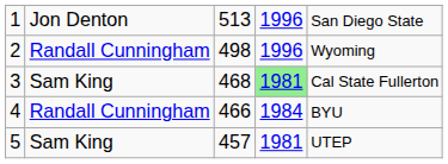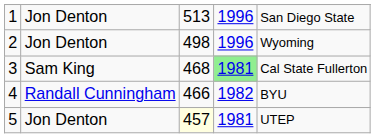 <table class="wikitable">
 <tr>
 </tr>
 <tr>
 <td>1</td>
 <td>Jon Denton</td>
 <td><abbr>513</abbr></td>
 <td><a href='#'>1996</a></td>
 <td style="font-size:80%;">San Diego State</td>
 </tr>
 <tr>
 <td>2</td>
-<td><a href='#'>Randall Cunningham</a></td>
+<td>Jon Denton</td>
 <td><abbr>498</abbr></td>
 <td><a href='#'>1996</a></td>
 <td style="font-size:80%;">Wyoming</td>
 </tr>
 <tr>
 <td>3</td>
 <td>Sam King</td>
 <td><abbr>468</abbr></td>
 <td style="background: lightgreen;"><a href='#'>1981</a></td>
 <td style="font-size:80%;">Cal State Fullerton</td>
 </tr>
 <tr>
 <td>4</td>
 <td><a href='#'>Randall Cunningham</a></td>
 <td><abbr>466</abbr></td>
-<td><a href='#'>1984</a></td>
+<td><a href='#'>1982</a></td>
 <td style="font-size:80%;">BYU</td>
 </tr>
 <tr>
 <td>5</td>
-<td>Sam King</td>
-<td><abbr>457</abbr></td>
+<td>Jon Denton</td>
+<td style="background: lightyellow;"><abbr>457</abbr></td>
 <td><a href='#'>1981</a></td>
 <td style="font-size:80%;">UTEP</td>
 </tr>
 </table>
